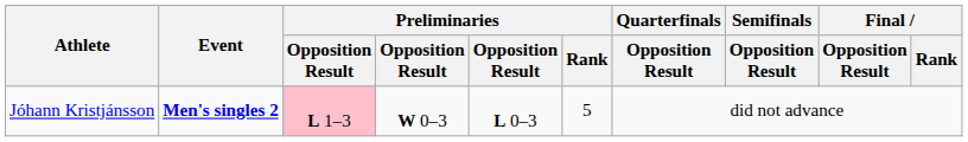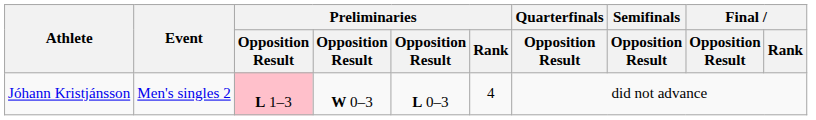 <table class=wikitable style="font-size:90%">
 <tr>
 <th rowspan="2">Athlete</th>
 <th rowspan="2">Event</th>
 <th colspan="4">Preliminaries</th>
 <th>Quarterfinals</th>
 <th>Semifinals</th>
 <th colspan="2">Final / </th>
 </tr>
 <tr>
 <th>Opposition<br>Result</th>
 <th>Opposition<br>Result</th>
 <th>Opposition<br>Result</th>
 <th>Rank</th>
 <th>Opposition<br>Result</th>
 <th>Opposition<br>Result</th>
 <th>Opposition<br>Result</th>
 <th>Rank</th>
 </tr>
 <tr>
 <td><a href='#'>Jóhann Kristjánsson</a></td>
-<td><strong><a href='#'>Men's singles 2</a></strong></td>
+<td><a href='#'>Men's singles 2</a></td>
 <td align="center" style="background: pink;"><br><strong>L</strong> 1–3</td>
 <td align="center"><br><strong>W</strong> 0–3</td>
 <td align="center"><br><strong>L</strong> 0–3</td>
-<td align="center">5</td>
+<td align="center">4</td>
 <td align="center" colspan="4">did not advance</td>
 </tr>
 </table>
